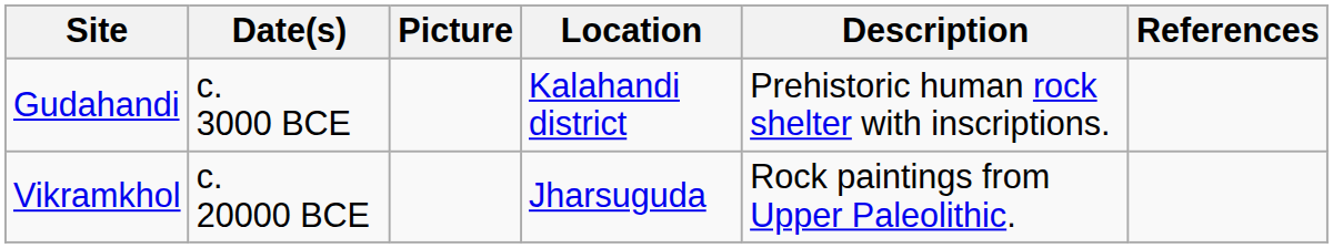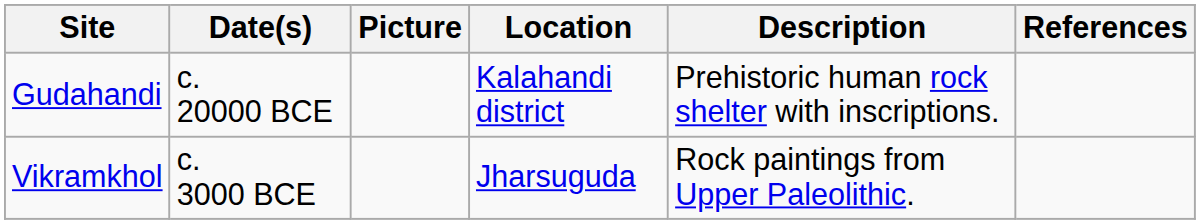 <table class="wikitable sortable" width=100%>
 <tr>
 <th>Site</th>
 <th>Date(s)</th>
 <th class="unsortable">Picture</th>
 <th class="unsortable">Location</th>
 <th class="unsortable">Description</th>
 <th class="unsortable">References</th>
 </tr>
 <tr>
 <td><a href='#'>Gudahandi</a></td>
-<td>c. 3000 BCE</td>
+<td>c. 20000 BCE</td>
 <td></td>
 <td><a href='#'>Kalahandi district</a></td>
 <td>Prehistoric human <a href='#'>rock shelter</a> with inscriptions.</td>
 <td></td>
 </tr>
 <tr>
 <td><a href='#'>Vikramkhol</a></td>
-<td>c. 20000 BCE</td>
+<td>c. 3000 BCE</td>
 <td></td>
 <td><a href='#'>Jharsuguda</a></td>
 <td>Rock paintings from <a href='#'>Upper Paleolithic</a>.</td>
 <td></td>
 </tr>
 </table>
